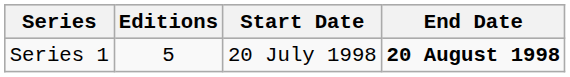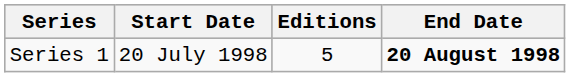 <table class="wikitable" style="text-align: center">
 <tr>
 <th>Series</th>
+<th>Start Date</th>
 <th>Editions</th>
-<th>Start Date</th>
 <th>End Date</th>
 </tr>
 <tr>
 <td>Series 1</td>
+<td>20 July 1998</td>
 <td>5</td>
-<td>20 July 1998</td>
 <td><strong>20 August 1998</strong></td>
 </tr>
 </table>
